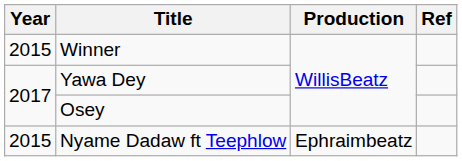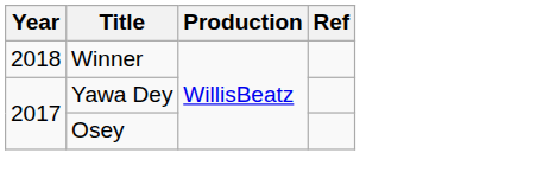 <table class="wikitable">
 <tr>
 <th>Year</th>
 <th>Title</th>
 <th>Production</th>
 <th>Ref</th>
 </tr>
 <tr>
-<td>2015</td>
+<td>2018</td>
 <td>Winner</td>
 <td rowspan="3"><a href='#'>WillisBeatz</a></td>
 <td></td>
 </tr>
 <tr>
 <td rowspan="2">2017</td>
 <td>Yawa Dey</td>
 <td></td>
 </tr>
 <tr>
 <td>Osey</td>
 <td></td>
 </tr>
-<tr>
-<td>2015</td>
-<td>Nyame Dadaw ft <a href='#'>Teephlow</a></td>
-<td>Ephraimbeatz</td>
-<td></td>
-</tr>
 </table>
